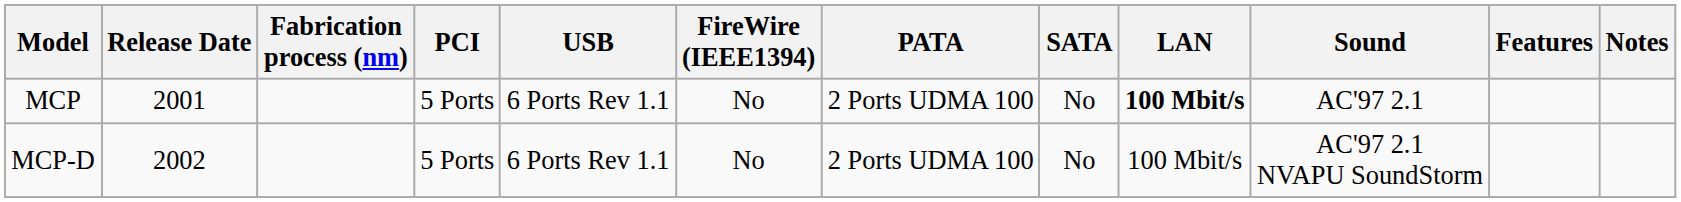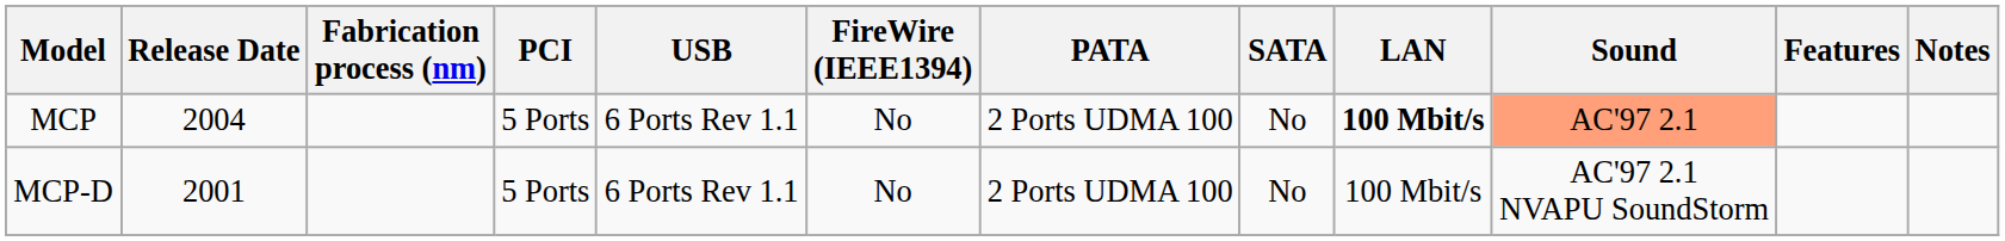 <table class="wikitable" style="font-size: 85%; text-align: center; width: auto;">
 <tr>
 <th>Model</th>
 <th>Release Date</th>
 <th>Fabrication<br>process (<a href='#'>nm</a>)</th>
 <th>PCI</th>
 <th>USB</th>
 <th>FireWire<br>(IEEE1394)</th>
 <th>PATA</th>
 <th>SATA</th>
 <th>LAN</th>
 <th>Sound</th>
 <th>Features</th>
 <th>Notes</th>
 </tr>
 <tr>
 <td>MCP</td>
-<td>2001</td>
+<td>2004</td>
 <td></td>
 <td>5 Ports</td>
 <td>6 Ports Rev 1.1</td>
 <td>No</td>
 <td>2 Ports UDMA 100</td>
 <td>No</td>
 <td><strong>100 Mbit/s</strong></td>
-<td>AC'97 2.1</td>
+<td style="background: lightsalmon;">AC'97 2.1</td>
 <td></td>
 <td></td>
 </tr>
 <tr>
 <td>MCP-D</td>
-<td>2002</td>
+<td>2001</td>
 <td></td>
 <td>5 Ports</td>
 <td>6 Ports Rev 1.1</td>
 <td>No</td>
 <td>2 Ports UDMA 100</td>
 <td>No</td>
 <td>100 Mbit/s</td>
 <td>AC'97 2.1<br>NVAPU SoundStorm</td>
 <td></td>
 <td></td>
 </tr>
 </table>
